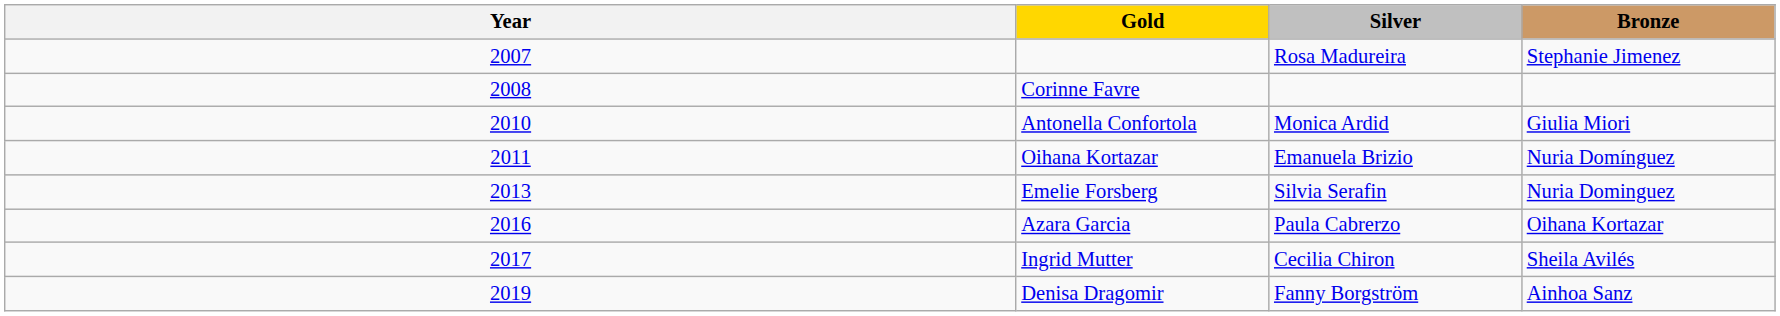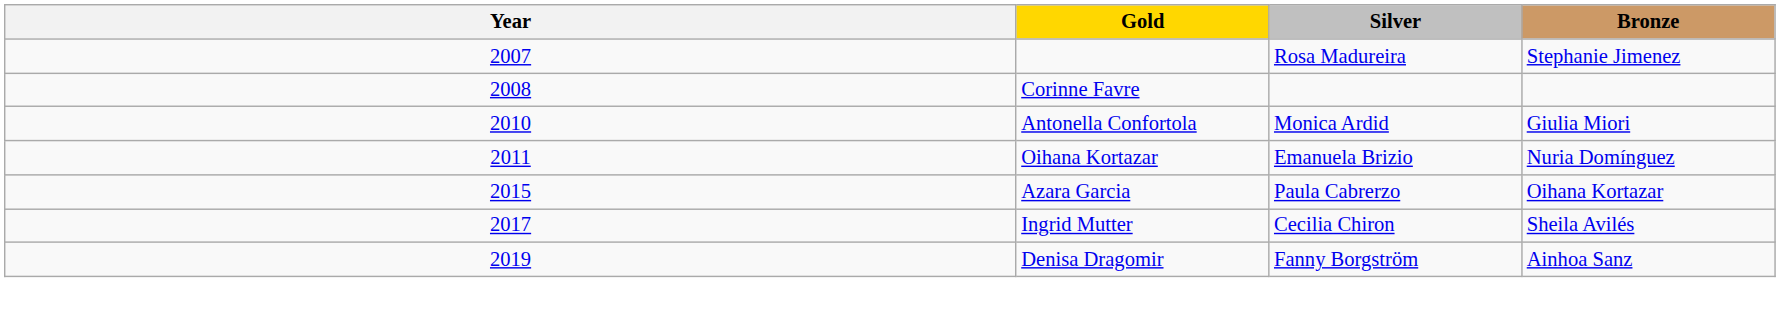 <table class="wikitable" style="width:98%; font-size:90%">
 <tr>
 <th>Year</th>
 <th style="width:170px; background:gold">Gold</th>
 <th style="width:170px; background:silver">Silver</th>
 <th style="width:170px; background:#cc9966">Bronze</th>
 </tr>
 <tr>
 <td align=center><a href='#'>2007</a></td>
 <td> </td>
 <td> <a href='#'>Rosa Madureira</a></td>
 <td> <a href='#'>Stephanie Jimenez</a></td>
 </tr>
 <tr>
 <td align=center><a href='#'>2008</a></td>
 <td> <a href='#'>Corinne Favre</a></td>
 <td> </td>
 <td> </td>
 </tr>
 <tr>
 <td align=center><a href='#'>2010</a></td>
 <td> <a href='#'>Antonella Confortola</a></td>
 <td> <a href='#'>Monica Ardid</a></td>
 <td> <a href='#'>Giulia Miori</a></td>
 </tr>
 <tr>
 <td align=center><a href='#'>2011</a></td>
 <td> <a href='#'>Oihana Kortazar</a></td>
 <td> <a href='#'>Emanuela Brizio</a></td>
 <td> <a href='#'>Nuria Domínguez</a></td>
 </tr>
 <tr>
-<td align=center><a href='#'>2013</a></td>
-<td> <a href='#'>Emelie Forsberg</a></td>
-<td> <a href='#'>Silvia Serafin</a></td>
-<td> <a href='#'>Nuria Dominguez</a></td>
-</tr>
-<tr>
-<td align=center><a href='#'>2016</a></td>
+<td align=center><a href='#'>2015</a></td>
 <td> <a href='#'>Azara Garcia</a></td>
 <td> <a href='#'>Paula Cabrerzo</a></td>
 <td> <a href='#'>Oihana Kortazar</a></td>
 </tr>
 <tr>
 <td align=center><a href='#'>2017</a></td>
 <td> <a href='#'>Ingrid Mutter</a></td>
 <td> <a href='#'>Cecilia Chiron</a></td>
 <td> <a href='#'>Sheila Avilés</a></td>
 </tr>
 <tr>
 <td align=center><a href='#'>2019</a></td>
 <td> <a href='#'>Denisa Dragomir</a></td>
 <td> <a href='#'>Fanny Borgström</a></td>
 <td> <a href='#'>Ainhoa Sanz</a></td>
 </tr>
 </table>
